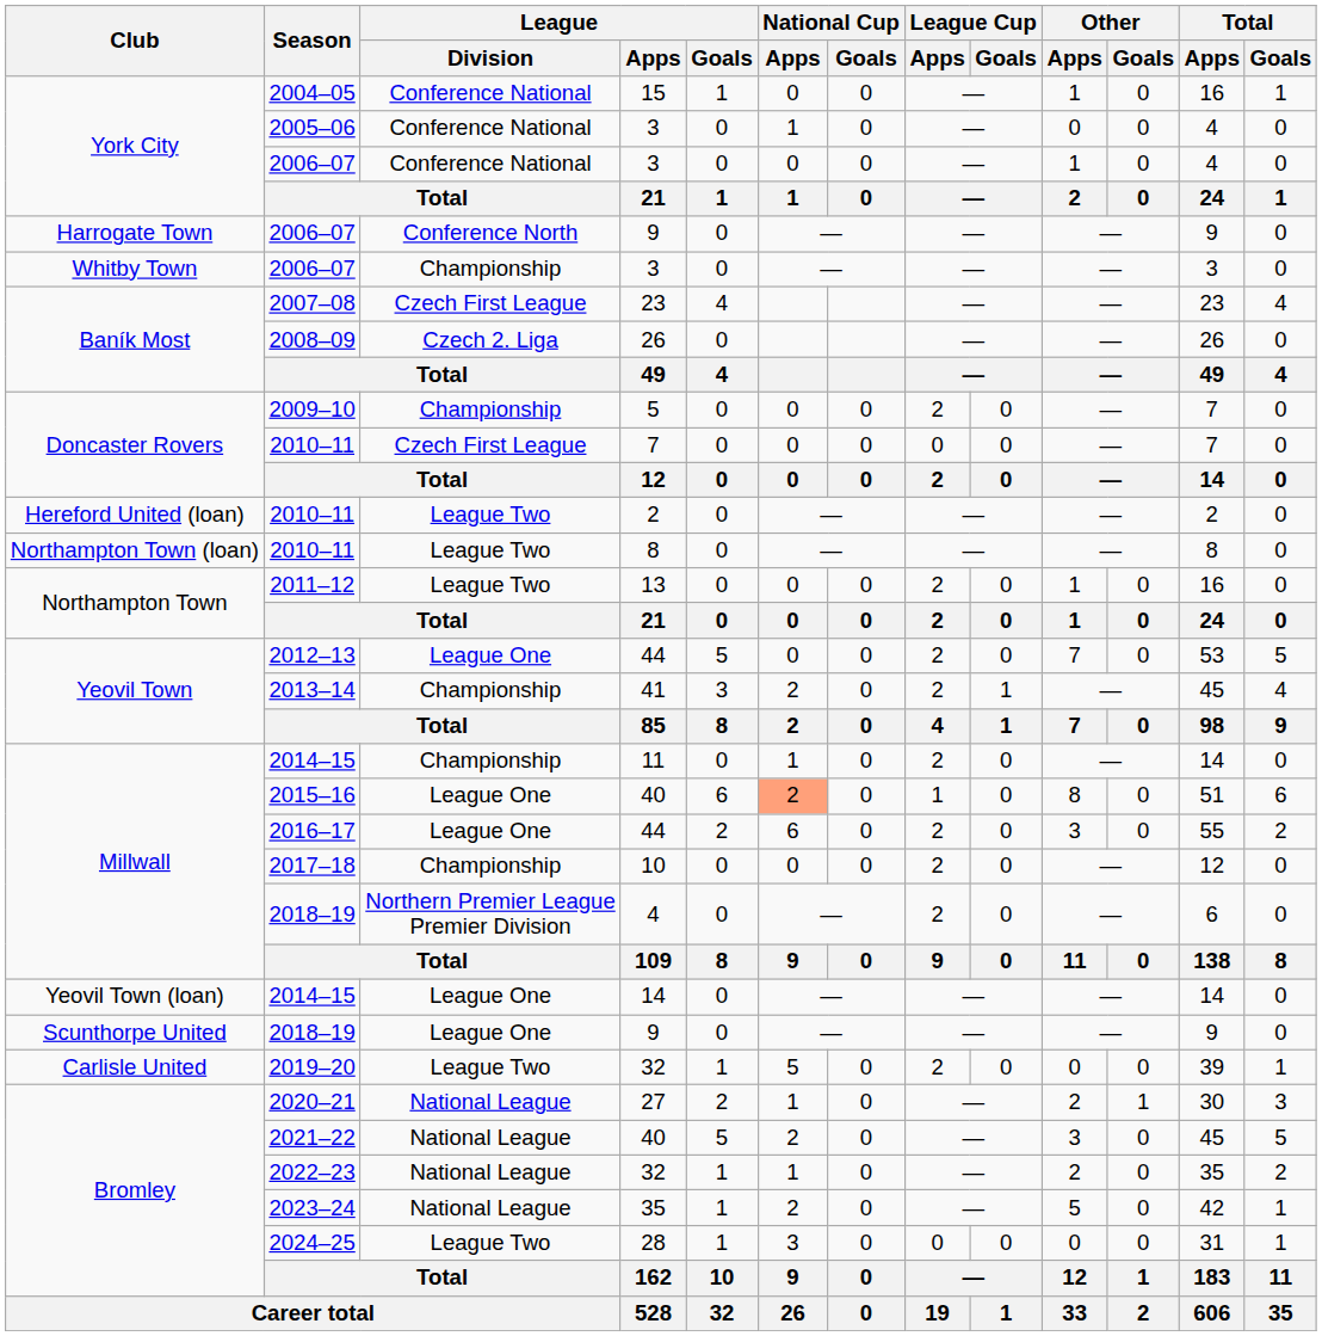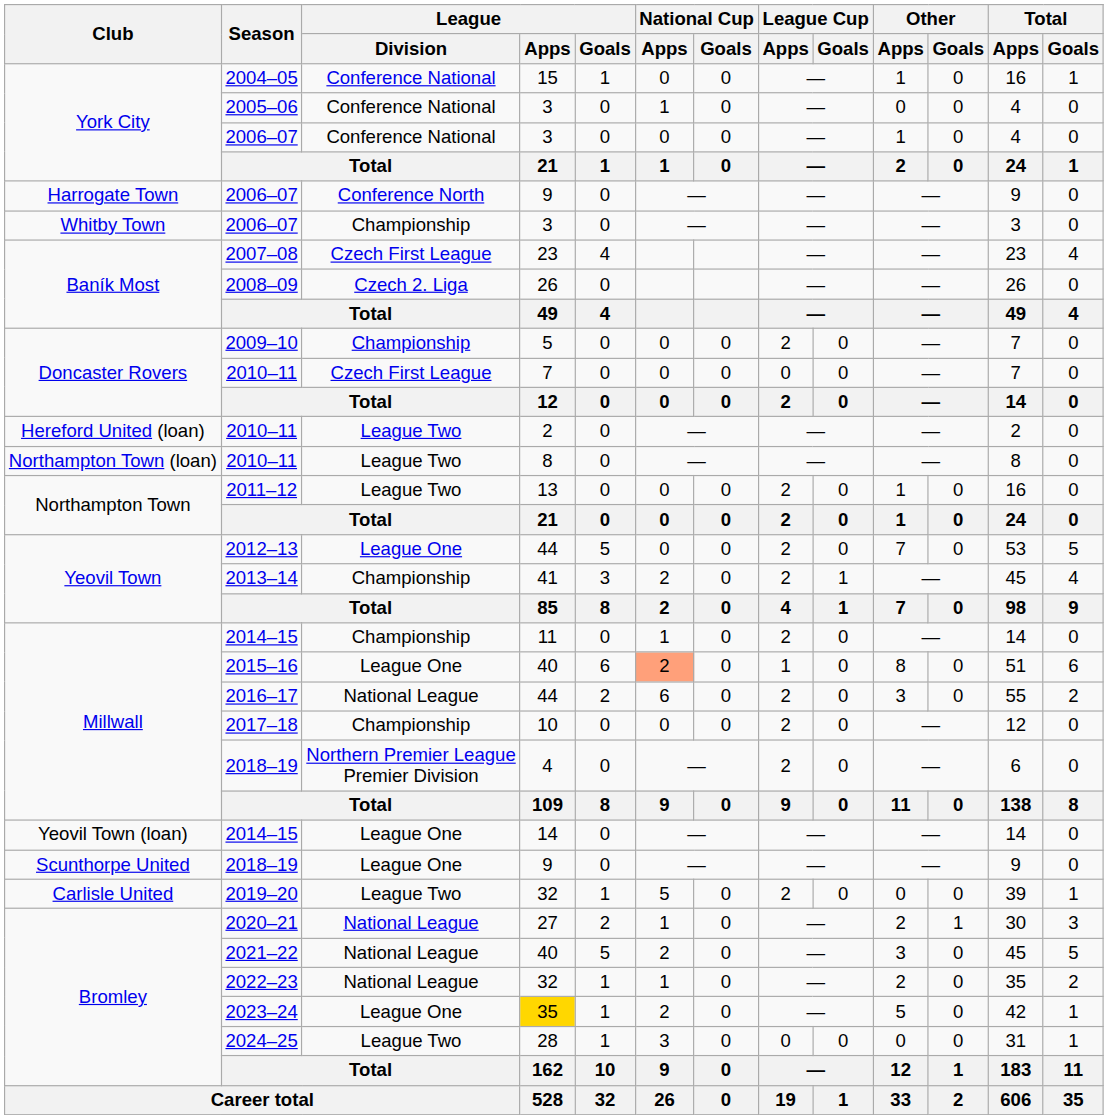 <table class="wikitable" style="text-align: center;">
 <tr>
 <th rowspan=2>Club</th>
 <th rowspan=2>Season</th>
 <th colspan=3>League</th>
 <th colspan=2>National Cup</th>
 <th colspan=2>League Cup</th>
 <th colspan=2>Other</th>
 <th colspan=2>Total</th>
 </tr>
 <tr>
 <th>Division</th>
 <th>Apps</th>
 <th>Goals</th>
 <th>Apps</th>
 <th>Goals</th>
 <th>Apps</th>
 <th>Goals</th>
 <th>Apps</th>
 <th>Goals</th>
 <th>Apps</th>
 <th>Goals</th>
 </tr>
 <tr>
 <td rowspan=4><a href='#'>York City</a></td>
 <td><a href='#'>2004–05</a></td>
 <td><a href='#'>Conference National</a></td>
 <td>15</td>
 <td>1</td>
 <td>0</td>
 <td>0</td>
 <td colspan=2>—</td>
 <td>1</td>
 <td>0</td>
 <td>16</td>
 <td>1</td>
 </tr>
 <tr>
 <td><a href='#'>2005–06</a></td>
 <td>Conference National</td>
 <td>3</td>
 <td>0</td>
 <td>1</td>
 <td>0</td>
 <td colspan=2>—</td>
 <td>0</td>
 <td>0</td>
 <td>4</td>
 <td>0</td>
 </tr>
 <tr>
 <td><a href='#'>2006–07</a></td>
 <td>Conference National</td>
 <td>3</td>
 <td>0</td>
 <td>0</td>
 <td>0</td>
 <td colspan=2>—</td>
 <td>1</td>
 <td>0</td>
 <td>4</td>
 <td>0</td>
 </tr>
 <tr>
 <th colspan=2>Total</th>
 <th>21</th>
 <th>1</th>
 <th>1</th>
 <th>0</th>
 <th colspan=2>—</th>
 <th>2</th>
 <th>0</th>
 <th>24</th>
 <th>1</th>
 </tr>
 <tr>
 <td><a href='#'>Harrogate Town</a></td>
 <td><a href='#'>2006–07</a></td>
 <td><a href='#'>Conference North</a></td>
 <td>9</td>
 <td>0</td>
 <td colspan=2>—</td>
 <td colspan=2>—</td>
 <td colspan=2>—</td>
 <td>9</td>
 <td>0</td>
 </tr>
 <tr>
 <td><a href='#'>Whitby Town</a></td>
 <td><a href='#'>2006–07</a></td>
 <td>Championship</td>
 <td>3</td>
 <td>0</td>
 <td colspan=2>—</td>
 <td colspan=2>—</td>
 <td colspan=2>—</td>
 <td>3</td>
 <td>0</td>
 </tr>
 <tr>
 <td rowspan=3><a href='#'>Baník Most</a></td>
 <td><a href='#'>2007–08</a></td>
 <td><a href='#'>Czech First League</a></td>
 <td>23</td>
 <td>4</td>
 <td></td>
 <td></td>
 <td colspan=2>—</td>
 <td colspan=2>—</td>
 <td>23</td>
 <td>4</td>
 </tr>
 <tr>
 <td><a href='#'>2008–09</a></td>
 <td><a href='#'>Czech 2. Liga</a></td>
 <td>26</td>
 <td>0</td>
 <td></td>
 <td></td>
 <td colspan=2>—</td>
 <td colspan=2>—</td>
 <td>26</td>
 <td>0</td>
 </tr>
 <tr>
 <th colspan=2>Total</th>
 <th>49</th>
 <th>4</th>
 <th></th>
 <th></th>
 <th colspan=2>—</th>
 <th colspan=2>—</th>
 <th>49</th>
 <th>4</th>
 </tr>
 <tr>
 <td rowspan=3><a href='#'>Doncaster Rovers</a></td>
 <td><a href='#'>2009–10</a></td>
 <td><a href='#'>Championship</a></td>
 <td>5</td>
 <td>0</td>
 <td>0</td>
 <td>0</td>
 <td>2</td>
 <td>0</td>
 <td colspan=2>—</td>
 <td>7</td>
 <td>0</td>
 </tr>
 <tr>
 <td><a href='#'>2010–11</a></td>
 <td><a href='#'>Czech First League</a></td>
 <td>7</td>
 <td>0</td>
 <td>0</td>
 <td>0</td>
 <td>0</td>
 <td>0</td>
 <td colspan=2>—</td>
 <td>7</td>
 <td>0</td>
 </tr>
 <tr>
 <th colspan=2>Total</th>
 <th>12</th>
 <th>0</th>
 <th>0</th>
 <th>0</th>
 <th>2</th>
 <th>0</th>
 <th colspan=2>—</th>
 <th>14</th>
 <th>0</th>
 </tr>
 <tr>
 <td><a href='#'>Hereford United</a> (loan)</td>
 <td><a href='#'>2010–11</a></td>
 <td><a href='#'>League Two</a></td>
 <td>2</td>
 <td>0</td>
 <td colspan=2>—</td>
 <td colspan=2>—</td>
 <td colspan=2>—</td>
 <td>2</td>
 <td>0</td>
 </tr>
 <tr>
 <td><a href='#'>Northampton Town</a> (loan)</td>
 <td><a href='#'>2010–11</a></td>
 <td>League Two</td>
 <td>8</td>
 <td>0</td>
 <td colspan=2>—</td>
 <td colspan=2>—</td>
 <td colspan=2>—</td>
 <td>8</td>
 <td>0</td>
 </tr>
 <tr>
 <td rowspan=2>Northampton Town</td>
 <td><a href='#'>2011–12</a></td>
 <td>League Two</td>
 <td>13</td>
 <td>0</td>
 <td>0</td>
 <td>0</td>
 <td>2</td>
 <td>0</td>
 <td>1</td>
 <td>0</td>
 <td>16</td>
 <td>0</td>
 </tr>
 <tr>
 <th colspan=2>Total</th>
 <th>21</th>
 <th>0</th>
 <th>0</th>
 <th>0</th>
 <th>2</th>
 <th>0</th>
 <th>1</th>
 <th>0</th>
 <th>24</th>
 <th>0</th>
 </tr>
 <tr>
 <td rowspan=3><a href='#'>Yeovil Town</a></td>
 <td><a href='#'>2012–13</a></td>
 <td><a href='#'>League One</a></td>
 <td>44</td>
 <td>5</td>
 <td>0</td>
 <td>0</td>
 <td>2</td>
 <td>0</td>
 <td>7</td>
 <td>0</td>
 <td>53</td>
 <td>5</td>
 </tr>
 <tr>
 <td><a href='#'>2013–14</a></td>
 <td>Championship</td>
 <td>41</td>
 <td>3</td>
 <td>2</td>
 <td>0</td>
 <td>2</td>
 <td>1</td>
 <td colspan=2>—</td>
 <td>45</td>
 <td>4</td>
 </tr>
 <tr>
 <th colspan=2>Total</th>
 <th>85</th>
 <th>8</th>
 <th>2</th>
 <th>0</th>
 <th>4</th>
 <th>1</th>
 <th>7</th>
 <th>0</th>
 <th>98</th>
 <th>9</th>
 </tr>
 <tr>
 <td rowspan=6><a href='#'>Millwall</a></td>
 <td><a href='#'>2014–15</a></td>
 <td>Championship</td>
 <td>11</td>
 <td>0</td>
 <td>1</td>
 <td>0</td>
 <td>2</td>
 <td>0</td>
 <td colspan=2>—</td>
 <td>14</td>
 <td>0</td>
 </tr>
 <tr>
 <td><a href='#'>2015–16</a></td>
 <td>League One</td>
 <td>40</td>
 <td>6</td>
 <td style="background: lightsalmon;">2</td>
 <td>0</td>
 <td>1</td>
 <td>0</td>
 <td>8</td>
 <td>0</td>
 <td>51</td>
 <td>6</td>
 </tr>
 <tr>
 <td><a href='#'>2016–17</a></td>
-<td>League One</td>
+<td>National League</td>
 <td>44</td>
 <td>2</td>
 <td>6</td>
 <td>0</td>
 <td>2</td>
 <td>0</td>
 <td>3</td>
 <td>0</td>
 <td>55</td>
 <td>2</td>
 </tr>
 <tr>
 <td><a href='#'>2017–18</a></td>
 <td>Championship</td>
 <td>10</td>
 <td>0</td>
 <td>0</td>
 <td>0</td>
 <td>2</td>
 <td>0</td>
 <td colspan=2>—</td>
 <td>12</td>
 <td>0</td>
 </tr>
 <tr>
 <td><a href='#'>2018–19</a></td>
 <td><a href='#'>Northern Premier League</a><br>Premier Division</td>
 <td>4</td>
 <td>0</td>
 <td colspan=2>—</td>
 <td>2</td>
 <td>0</td>
 <td colspan=2>—</td>
 <td>6</td>
 <td>0</td>
 </tr>
 <tr>
 <th colspan=2>Total</th>
 <th>109</th>
 <th>8</th>
 <th>9</th>
 <th>0</th>
 <th>9</th>
 <th>0</th>
 <th>11</th>
 <th>0</th>
 <th>138</th>
 <th>8</th>
 </tr>
 <tr>
 <td>Yeovil Town (loan)</td>
 <td><a href='#'>2014–15</a></td>
 <td>League One</td>
 <td>14</td>
 <td>0</td>
 <td colspan=2>—</td>
 <td colspan=2>—</td>
 <td colspan=2>—</td>
 <td>14</td>
 <td>0</td>
 </tr>
 <tr>
 <td><a href='#'>Scunthorpe United</a></td>
 <td><a href='#'>2018–19</a></td>
 <td>League One</td>
 <td>9</td>
 <td>0</td>
 <td colspan=2>—</td>
 <td colspan=2>—</td>
 <td colspan=2>—</td>
 <td>9</td>
 <td>0</td>
 </tr>
 <tr>
 <td><a href='#'>Carlisle United</a></td>
 <td><a href='#'>2019–20</a></td>
 <td>League Two</td>
 <td>32</td>
 <td>1</td>
 <td>5</td>
 <td>0</td>
 <td>2</td>
 <td>0</td>
 <td>0</td>
 <td>0</td>
 <td>39</td>
 <td>1</td>
 </tr>
 <tr>
 <td rowspan=6><a href='#'>Bromley</a></td>
 <td><a href='#'>2020–21</a></td>
 <td><a href='#'>National League</a></td>
 <td>27</td>
 <td>2</td>
 <td>1</td>
 <td>0</td>
 <td colspan=2>—</td>
 <td>2</td>
 <td>1</td>
 <td>30</td>
 <td>3</td>
 </tr>
 <tr>
 <td><a href='#'>2021–22</a></td>
 <td>National League</td>
 <td>40</td>
 <td>5</td>
 <td>2</td>
 <td>0</td>
 <td colspan=2>—</td>
 <td>3</td>
 <td>0</td>
 <td>45</td>
 <td>5</td>
 </tr>
 <tr>
 <td><a href='#'>2022–23</a></td>
 <td>National League</td>
 <td>32</td>
 <td>1</td>
 <td>1</td>
 <td>0</td>
 <td colspan=2>—</td>
 <td>2</td>
 <td>0</td>
 <td>35</td>
 <td>2</td>
 </tr>
 <tr>
 <td><a href='#'>2023–24</a></td>
-<td>National League</td>
-<td>35</td>
+<td>League One</td>
+<td style="background: gold;">35</td>
 <td>1</td>
 <td>2</td>
 <td>0</td>
 <td colspan=2>—</td>
 <td>5</td>
 <td>0</td>
 <td>42</td>
 <td>1</td>
 </tr>
 <tr>
 <td><a href='#'>2024–25</a></td>
 <td>League Two</td>
 <td>28</td>
 <td>1</td>
 <td>3</td>
 <td>0</td>
 <td>0</td>
 <td>0</td>
 <td>0</td>
 <td>0</td>
 <td>31</td>
 <td>1</td>
 </tr>
 <tr>
 <th colspan=2>Total</th>
 <th>162</th>
 <th>10</th>
 <th>9</th>
 <th>0</th>
 <th colspan=2>—</th>
 <th>12</th>
 <th>1</th>
 <th>183</th>
 <th>11</th>
 </tr>
 <tr>
 <th colspan=3>Career total</th>
 <th>528</th>
 <th>32</th>
 <th>26</th>
 <th>0</th>
 <th>19</th>
 <th>1</th>
 <th>33</th>
 <th>2</th>
 <th>606</th>
 <th>35</th>
 </tr>
 </table>
